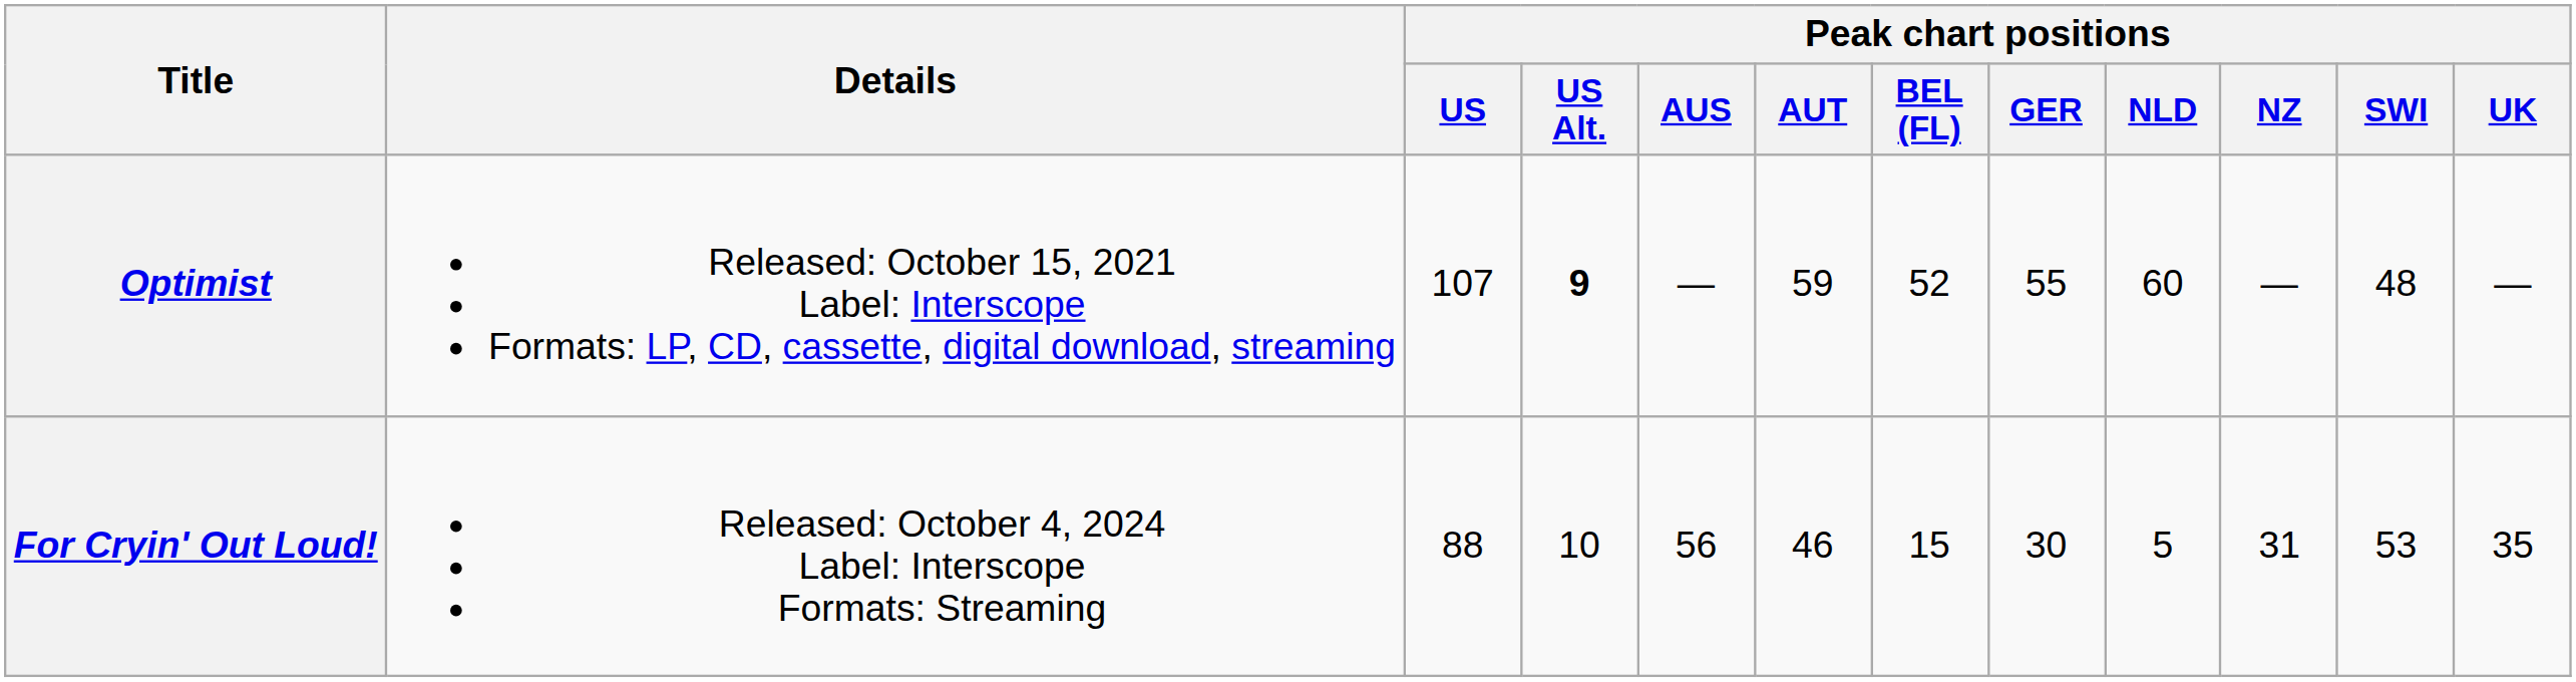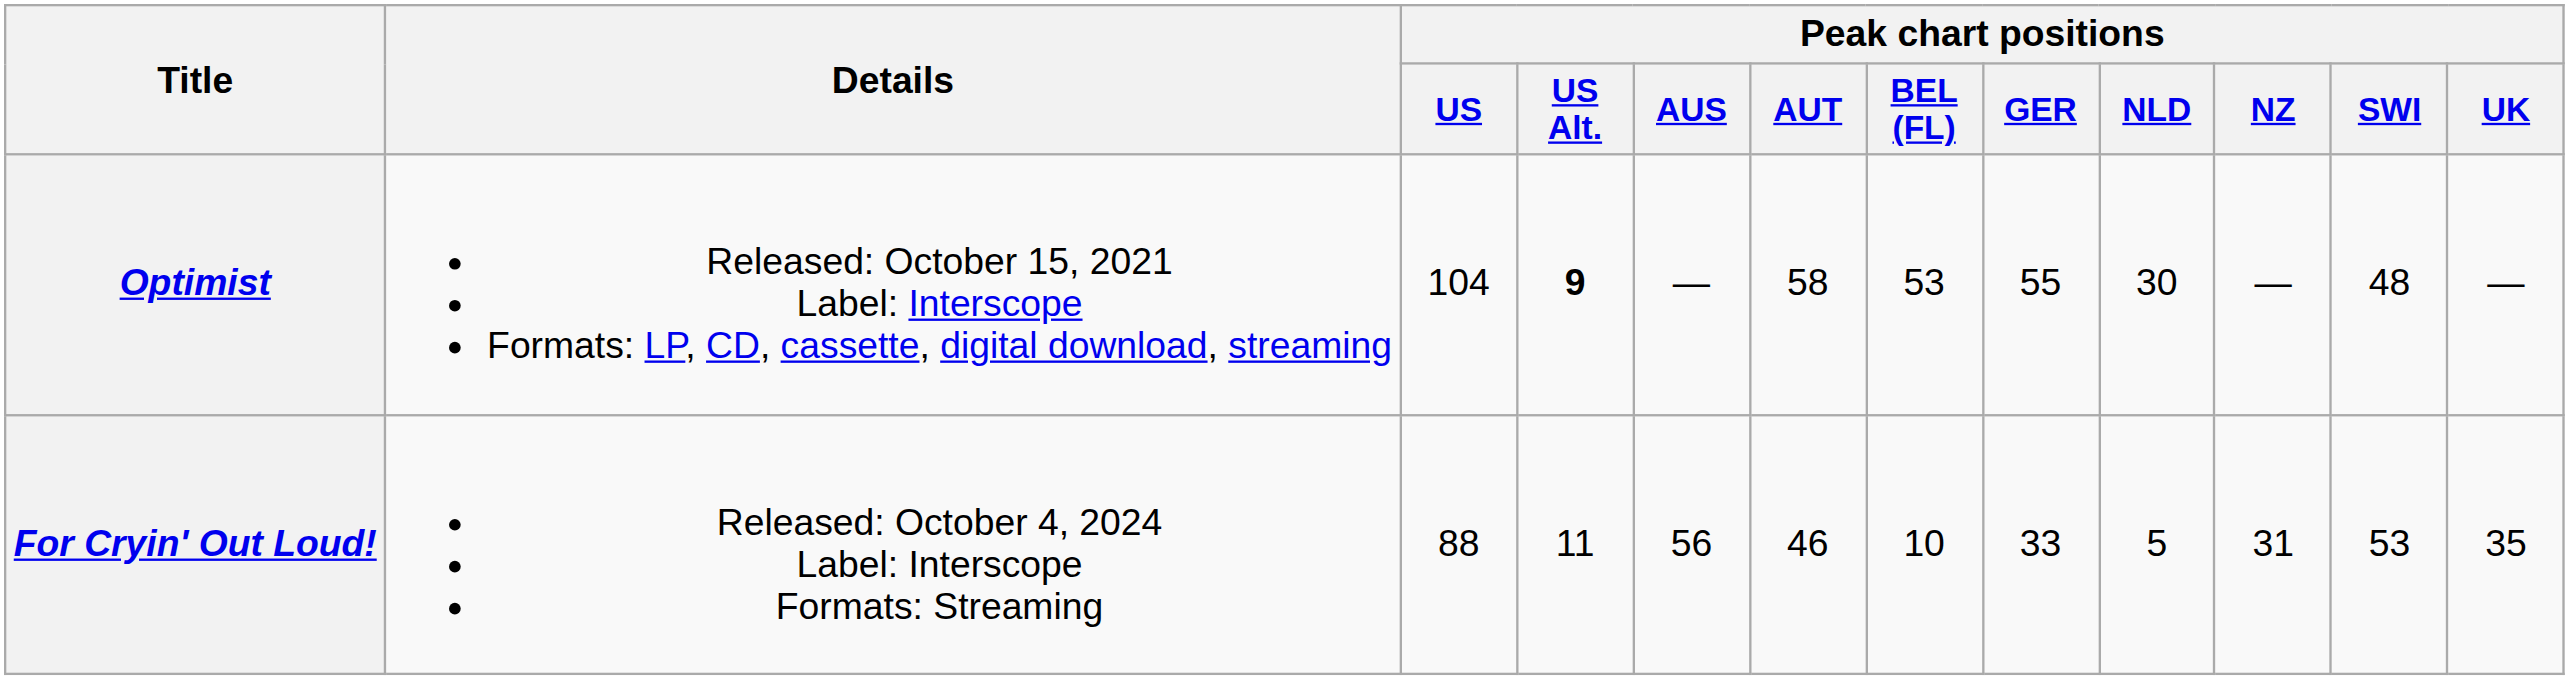 <table class="wikitable plainrowheaders" style="text-align:center">
 <tr>
 <th scope="col" rowspan="2">Title</th>
 <th scope="col" rowspan="2">Details</th>
 <th scope="col" colspan="10">Peak chart positions</th>
 </tr>
 <tr>
 <th scope="col" style="width:3em;font-size:90%;"><a href='#'>US</a><br></th>
 <th scope="col" style="width:3em;font-size:90%;"><a href='#'>US<br>Alt.</a><br></th>
 <th scope="col" style="width:3em;font-size:90%;"><a href='#'>AUS</a><br></th>
 <th scope="col" style="width:3em;font-size:90%;"><a href='#'>AUT</a><br></th>
 <th scope="col" style="width:3em;font-size:90%;"><a href='#'>BEL<br>(FL)</a><br></th>
 <th scope="col" style="width:3em;font-size:90%;"><a href='#'>GER</a><br></th>
 <th scope="col" style="width:3em;font-size:90%;"><a href='#'>NLD</a><br></th>
 <th scope="col" style="width:3em;font-size:90%;"><a href='#'>NZ</a><br></th>
 <th scope="col" style="width:3em;font-size:90%;"><a href='#'>SWI</a><br></th>
 <th scope="col" style="width:3em;font-size:90%;"><a href='#'>UK</a><br></th>
 </tr>
 <tr>
 <th scope="row"><em><a href='#'>Optimist</a></em></th>
 <td><br><ul><li>Released: October 15, 2021</li><li>Label: <a href='#'>Interscope</a></li><li>Formats: <a href='#'>LP</a>, <a href='#'>CD</a>, <a href='#'>cassette</a>, <a href='#'>digital download</a>, <a href='#'>streaming</a></li></ul></td>
-<td>107</td>
+<td>104</td>
 <td><strong>9</strong></td>
 <td>—</td>
-<td>59</td>
-<td>52</td>
+<td>58</td>
+<td>53</td>
 <td>55</td>
-<td>60</td>
+<td>30</td>
 <td>—</td>
 <td>48</td>
 <td>—</td>
 </tr>
 <tr>
 <th scope="row"><em><a href='#'>For Cryin' Out Loud!</a></em></th>
 <td><br><ul><li>Released: October 4, 2024</li><li>Label: Interscope</li><li>Formats: Streaming</li></ul></td>
 <td>88</td>
-<td>10</td>
+<td>11</td>
 <td>56</td>
 <td>46</td>
-<td>15</td>
-<td>30</td>
+<td>10</td>
+<td>33</td>
 <td>5</td>
 <td>31</td>
 <td>53</td>
 <td>35</td>
 </tr>
 </table>
